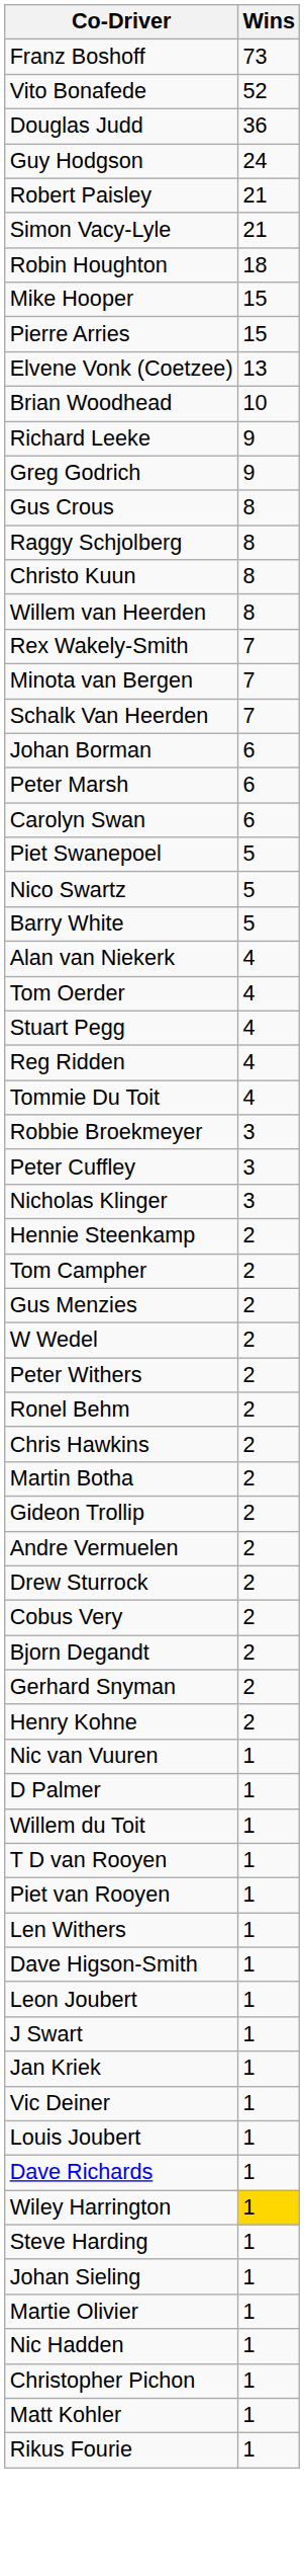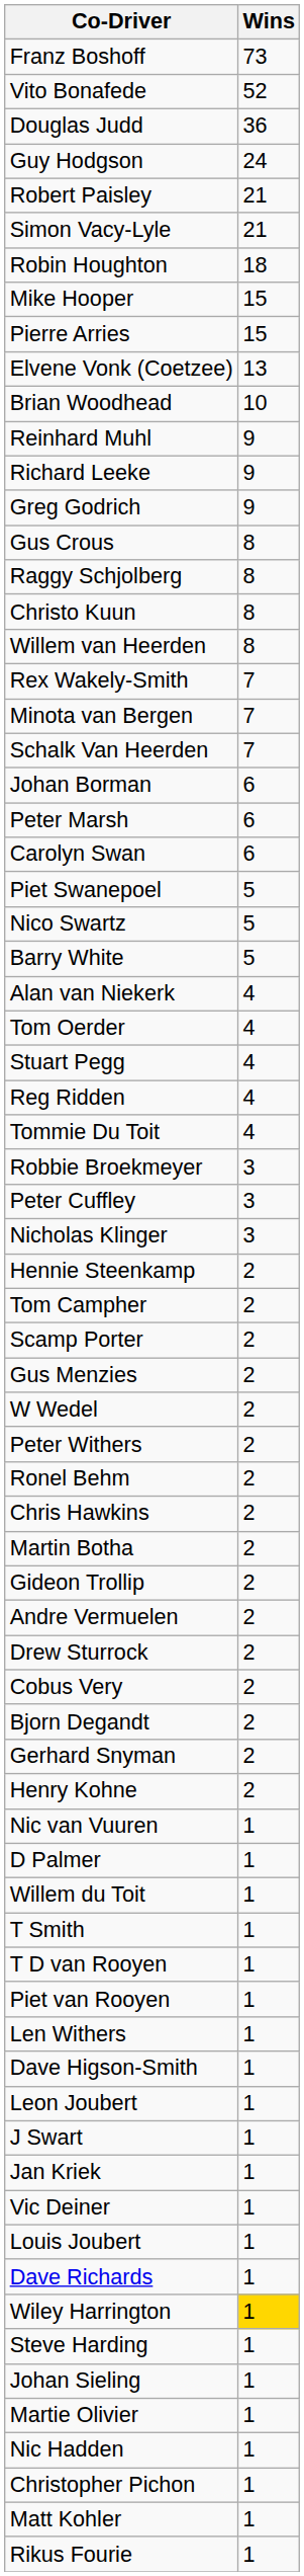 <table class="wikitable sortable">
 <tr>
 <th>Co-Driver</th>
 <th>Wins</th>
 </tr>
 <tr>
 <td>Franz Boshoff</td>
 <td>73</td>
 </tr>
 <tr>
 <td>Vito Bonafede</td>
 <td>52</td>
 </tr>
 <tr>
 <td>Douglas Judd</td>
 <td>36</td>
 </tr>
 <tr>
 <td>Guy Hodgson</td>
 <td>24</td>
 </tr>
 <tr>
 <td>Robert Paisley</td>
 <td>21</td>
 </tr>
 <tr>
 <td>Simon Vacy-Lyle</td>
 <td>21</td>
 </tr>
 <tr>
 <td>Robin Houghton</td>
 <td>18</td>
 </tr>
 <tr>
 <td>Mike Hooper</td>
 <td>15</td>
 </tr>
 <tr>
 <td>Pierre Arries</td>
 <td>15</td>
 </tr>
 <tr>
 <td>Elvene Vonk (Coetzee)</td>
 <td>13</td>
 </tr>
 <tr>
 <td>Brian Woodhead</td>
 <td>10</td>
+</tr>
+<tr>
+<td>Reinhard Muhl</td>
+<td>9</td>
 </tr>
 <tr>
 <td>Richard Leeke</td>
 <td>9</td>
 </tr>
 <tr>
 <td>Greg Godrich</td>
 <td>9</td>
 </tr>
 <tr>
 <td>Gus Crous</td>
 <td>8</td>
 </tr>
 <tr>
 <td>Raggy Schjolberg</td>
 <td>8</td>
 </tr>
 <tr>
 <td>Christo Kuun</td>
 <td>8</td>
 </tr>
 <tr>
 <td>Willem van Heerden</td>
 <td>8</td>
 </tr>
 <tr>
 <td>Rex Wakely-Smith</td>
 <td>7</td>
 </tr>
 <tr>
 <td>Minota van Bergen</td>
 <td>7</td>
 </tr>
 <tr>
 <td>Schalk Van Heerden</td>
 <td>7</td>
 </tr>
 <tr>
 <td>Johan Borman</td>
 <td>6</td>
 </tr>
 <tr>
 <td>Peter Marsh</td>
 <td>6</td>
 </tr>
 <tr>
 <td>Carolyn Swan</td>
 <td>6</td>
 </tr>
 <tr>
 <td>Piet Swanepoel</td>
 <td>5</td>
 </tr>
 <tr>
 <td>Nico Swartz</td>
 <td>5</td>
 </tr>
 <tr>
 <td>Barry White</td>
 <td>5</td>
 </tr>
 <tr>
 <td>Alan van Niekerk</td>
 <td>4</td>
 </tr>
 <tr>
 <td>Tom Oerder</td>
 <td>4</td>
 </tr>
 <tr>
 <td>Stuart Pegg</td>
 <td>4</td>
 </tr>
 <tr>
 <td>Reg Ridden</td>
 <td>4</td>
 </tr>
 <tr>
 <td>Tommie Du Toit</td>
 <td>4</td>
 </tr>
 <tr>
 <td>Robbie Broekmeyer</td>
 <td>3</td>
 </tr>
 <tr>
 <td>Peter Cuffley</td>
 <td>3</td>
 </tr>
 <tr>
 <td>Nicholas Klinger</td>
 <td>3</td>
 </tr>
 <tr>
 <td>Hennie Steenkamp</td>
 <td>2</td>
 </tr>
 <tr>
 <td>Tom Campher</td>
 <td>2</td>
 </tr>
 <tr>
+<td>Scamp Porter</td>
+<td>2</td>
+</tr>
+<tr>
 <td>Gus Menzies</td>
 <td>2</td>
 </tr>
 <tr>
 <td>W Wedel</td>
 <td>2</td>
 </tr>
 <tr>
 <td>Peter Withers</td>
 <td>2</td>
 </tr>
 <tr>
 <td>Ronel Behm</td>
 <td>2</td>
 </tr>
 <tr>
 <td>Chris Hawkins</td>
 <td>2</td>
 </tr>
 <tr>
 <td>Martin Botha</td>
 <td>2</td>
 </tr>
 <tr>
 <td>Gideon Trollip</td>
 <td>2</td>
 </tr>
 <tr>
 <td>Andre Vermuelen</td>
 <td>2</td>
 </tr>
 <tr>
 <td>Drew Sturrock</td>
 <td>2</td>
 </tr>
 <tr>
 <td>Cobus Very</td>
 <td>2</td>
 </tr>
 <tr>
 <td>Bjorn Degandt</td>
 <td>2</td>
 </tr>
 <tr>
 <td>Gerhard Snyman</td>
 <td>2</td>
 </tr>
 <tr>
 <td>Henry Kohne</td>
 <td>2</td>
 </tr>
 <tr>
 <td>Nic van Vuuren</td>
 <td>1</td>
 </tr>
 <tr>
 <td>D Palmer</td>
 <td>1</td>
 </tr>
 <tr>
 <td>Willem du Toit</td>
+<td>1</td>
+</tr>
+<tr>
+<td>T Smith</td>
 <td>1</td>
 </tr>
 <tr>
 <td>T D van Rooyen</td>
 <td>1</td>
 </tr>
 <tr>
 <td>Piet van Rooyen</td>
 <td>1</td>
 </tr>
 <tr>
 <td>Len Withers</td>
 <td>1</td>
 </tr>
 <tr>
 <td>Dave Higson-Smith</td>
 <td>1</td>
 </tr>
 <tr>
 <td>Leon Joubert</td>
 <td>1</td>
 </tr>
 <tr>
 <td>J Swart</td>
 <td>1</td>
 </tr>
 <tr>
 <td>Jan Kriek</td>
 <td>1</td>
 </tr>
 <tr>
 <td>Vic Deiner</td>
 <td>1</td>
 </tr>
 <tr>
 <td>Louis Joubert</td>
 <td>1</td>
 </tr>
 <tr>
 <td><a href='#'>Dave Richards</a></td>
 <td>1</td>
 </tr>
 <tr>
 <td>Wiley Harrington</td>
 <td style="background: gold;">1</td>
 </tr>
 <tr>
 <td>Steve Harding</td>
 <td>1</td>
 </tr>
 <tr>
 <td>Johan Sieling</td>
 <td>1</td>
 </tr>
 <tr>
 <td>Martie Olivier</td>
 <td>1</td>
 </tr>
 <tr>
 <td>Nic Hadden</td>
 <td>1</td>
 </tr>
 <tr>
 <td>Christopher Pichon</td>
 <td>1</td>
 </tr>
 <tr>
 <td>Matt Kohler</td>
 <td>1</td>
 </tr>
 <tr>
 <td>Rikus Fourie</td>
 <td>1</td>
 </tr>
 </table>
